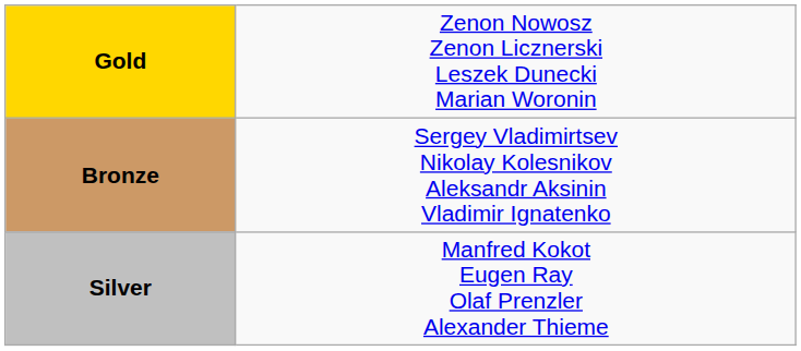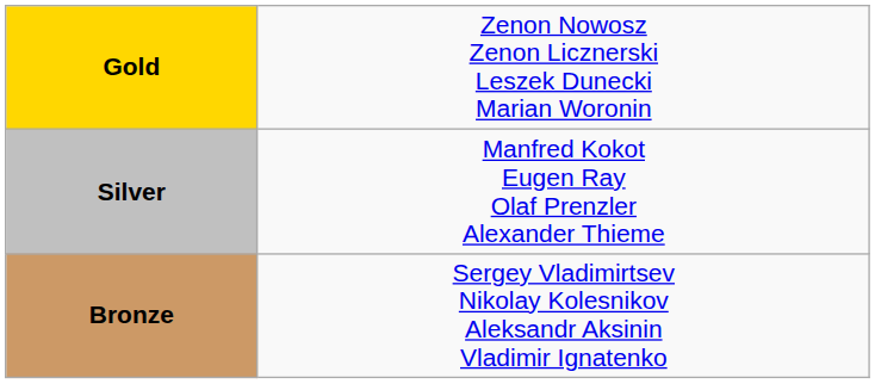 <table class="wikitable" style="text-align:center; " width="35%">
 <tr>
 <td bgcolor="gold"><strong>Gold</strong></td>
 <td><a href='#'>Zenon Nowosz</a><br><a href='#'>Zenon Licznerski</a><br><a href='#'>Leszek Dunecki</a><br><a href='#'>Marian Woronin</a><br><small><em></em></small></td>
 </tr>
 <tr>
+<td bgcolor="silver"><strong>Silver</strong></td>
+<td><a href='#'>Manfred Kokot</a><br><a href='#'>Eugen Ray</a><br><a href='#'>Olaf Prenzler</a><br><a href='#'>Alexander Thieme</a><br><small><em></em></small></td>
+</tr>
+<tr>
 <td bgcolor="CC9966"><strong>Bronze</strong></td>
 <td><a href='#'>Sergey Vladimirtsev</a><br><a href='#'>Nikolay Kolesnikov</a><br><a href='#'>Aleksandr Aksinin</a><br><a href='#'>Vladimir Ignatenko</a><br><small><em></em></small></td>
 </tr>
-<tr>
-<td bgcolor="silver"><strong>Silver</strong></td>
-<td><a href='#'>Manfred Kokot</a><br><a href='#'>Eugen Ray</a><br><a href='#'>Olaf Prenzler</a><br><a href='#'>Alexander Thieme</a><br><small><em></em></small></td>
-</tr>
 </table>
